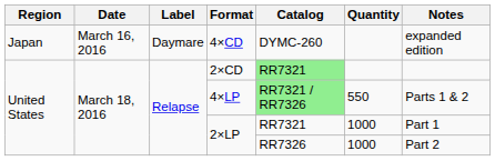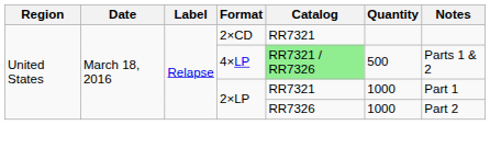 <table class="wikitable">
 <tr>
 <th>Region</th>
 <th>Date</th>
 <th>Label</th>
 <th>Format</th>
 <th>Catalog</th>
 <th>Quantity</th>
 <th>Notes</th>
 </tr>
 <tr>
-<td>Japan</td>
-<td>March 16, 2016</td>
-<td>Daymare</td>
-<td>4×<a href='#'>CD</a></td>
-<td>DYMC-260</td>
-<td></td>
-<td>expanded edition</td>
-</tr>
-<tr>
 <td rowspan=4>United States</td>
 <td rowspan=4>March 18, 2016</td>
 <td rowspan=4><a href='#'>Relapse</a></td>
 <td>2×CD</td>
-<td style="background: lightgreen;">RR7321</td>
+<td>RR7321</td>
 <td></td>
 <td></td>
 </tr>
 <tr>
 <td>4×<a href='#'>LP</a></td>
 <td style="background: lightgreen;">RR7321 / RR7326</td>
-<td>550</td>
+<td>500</td>
 <td>Parts 1 & 2</td>
 </tr>
 <tr>
 <td rowspan=2>2×LP</td>
 <td>RR7321</td>
 <td>1000</td>
 <td>Part 1</td>
 </tr>
 <tr>
 <td>RR7326</td>
 <td>1000</td>
 <td>Part 2</td>
 </tr>
 </table>
